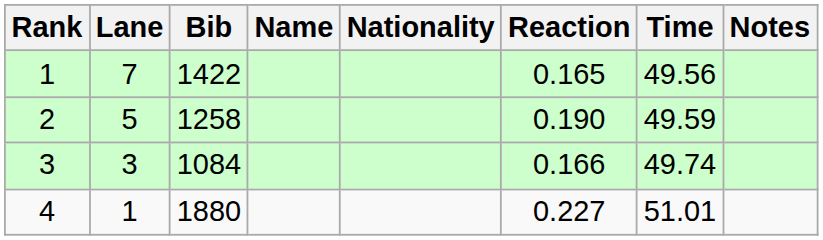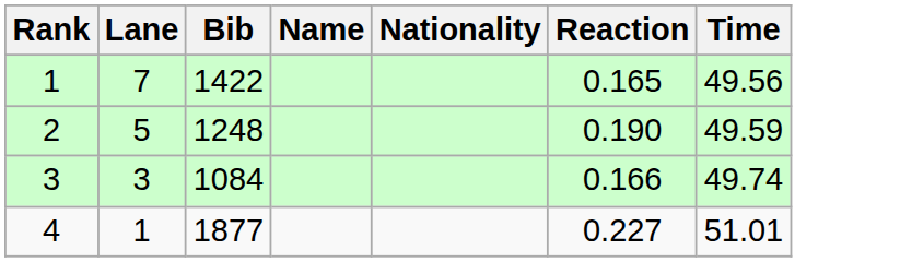 <table class="wikitable sortable" style="text-align:center">
 <tr>
 <th>Rank</th>
 <th>Lane</th>
 <th>Bib</th>
 <th>Name</th>
 <th>Nationality</th>
 <th>Reaction</th>
 <th>Time</th>
-<th>Notes</th>
 </tr>
 <tr bgcolor=ccffcc>
 <td>1</td>
 <td>7</td>
 <td>1422</td>
 <td align=left></td>
 <td align=left></td>
 <td>0.165</td>
 <td>49.56</td>
-<td><strong></strong></td>
 </tr>
 <tr bgcolor=ccffcc>
 <td>2</td>
 <td>5</td>
-<td>1258</td>
+<td>1248</td>
 <td align=left></td>
 <td align=left></td>
 <td>0.190</td>
 <td>49.59</td>
-<td><strong></strong></td>
 </tr>
 <tr bgcolor=ccffcc>
 <td>3</td>
 <td>3</td>
 <td>1084</td>
 <td align=left></td>
 <td align=left></td>
 <td>0.166</td>
 <td>49.74</td>
-<td><strong></strong></td>
 </tr>
 <tr>
 <td>4</td>
 <td>1</td>
-<td>1880</td>
+<td>1877</td>
 <td align=left></td>
 <td align=left></td>
 <td>0.227</td>
 <td>51.01</td>
-<td></td>
 </tr>
 </table>
